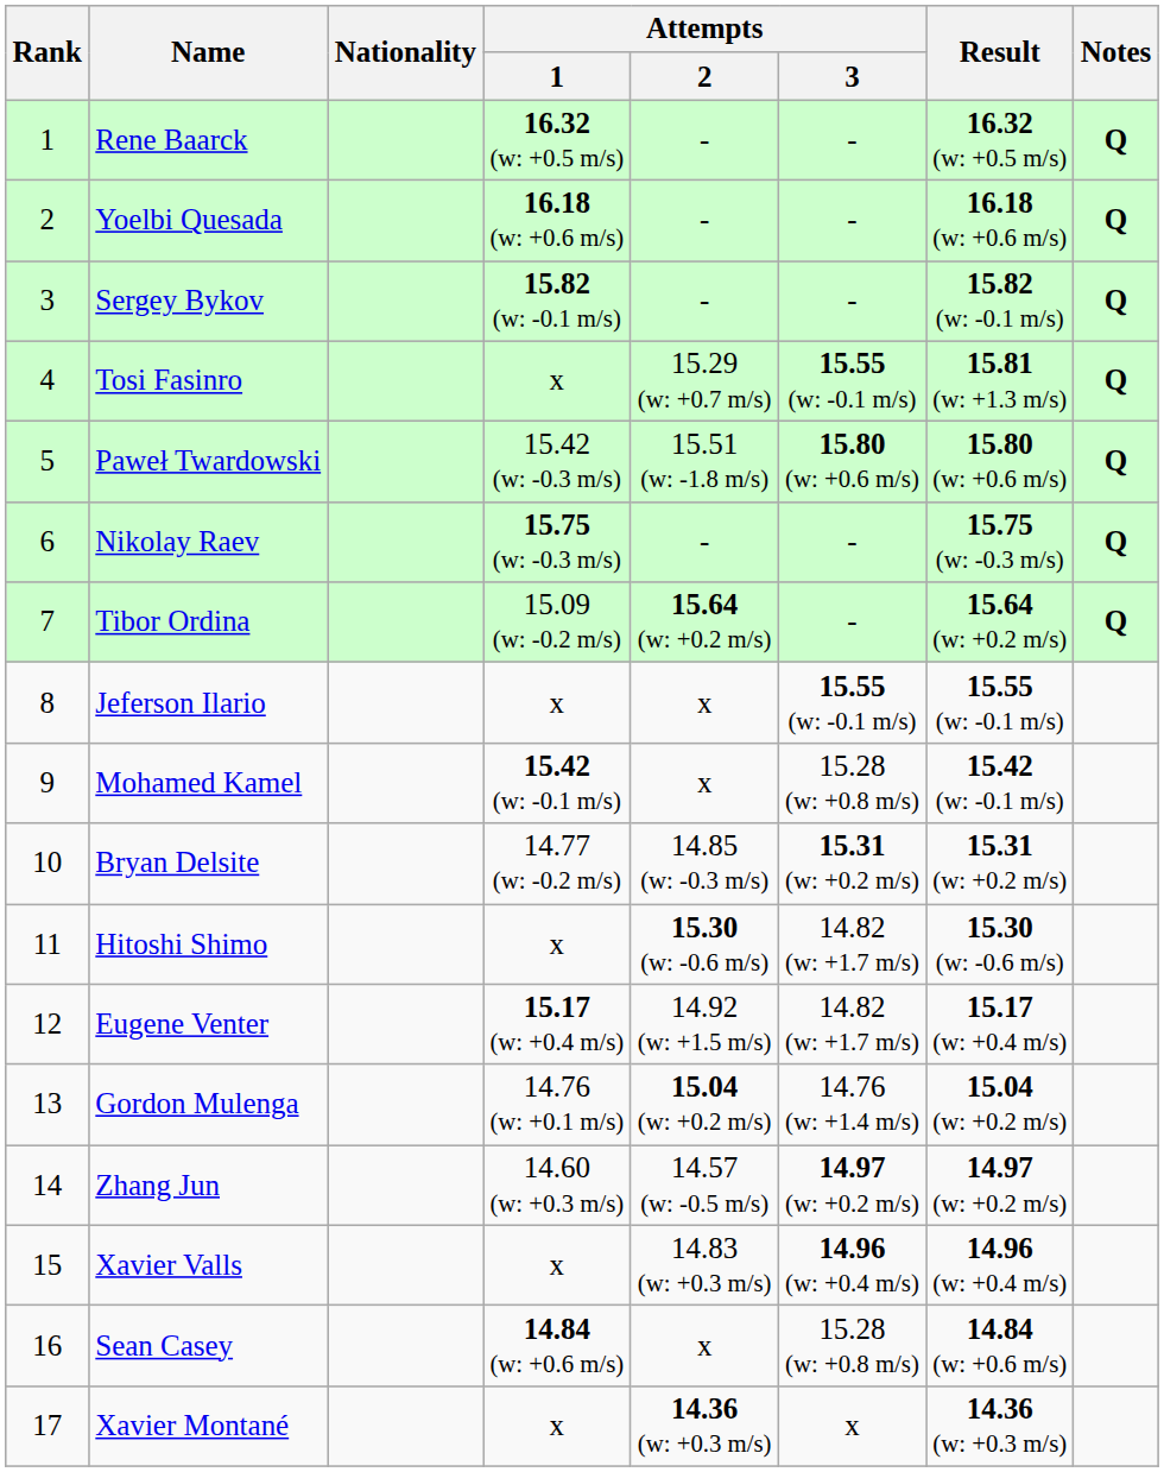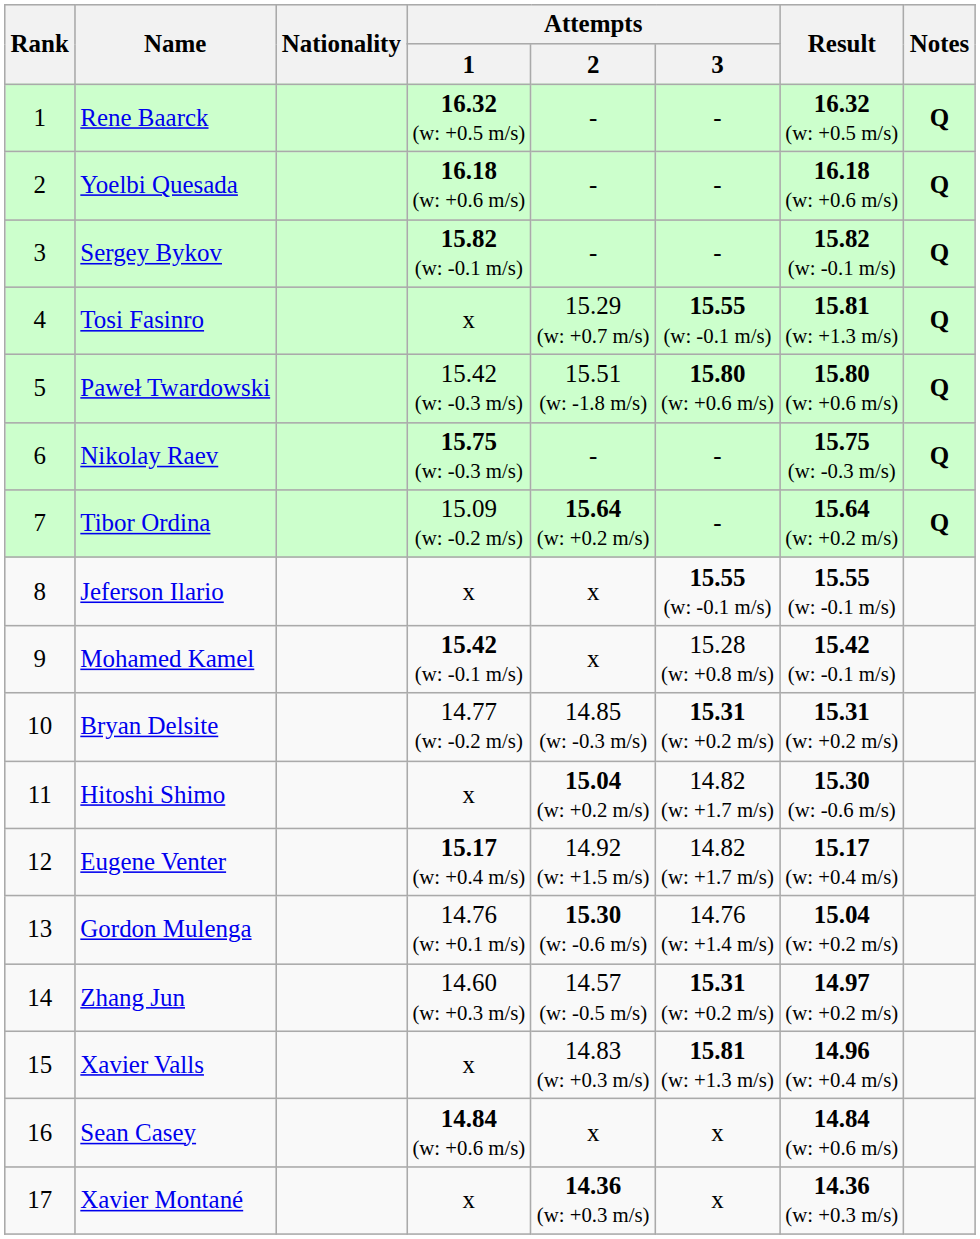 <table class="wikitable sortable" style="text-align:center">
 <tr>
 <th rowspan=2>Rank</th>
 <th rowspan=2>Name</th>
 <th rowspan=2>Nationality</th>
 <th colspan=3>Attempts</th>
 <th rowspan=2>Result</th>
 <th rowspan=2>Notes</th>
 </tr>
 <tr>
 <th>1</th>
 <th>2</th>
 <th>3</th>
 </tr>
 <tr bgcolor=ccffcc>
 <td>1</td>
 <td align=left><a href='#'>Rene Baarck</a></td>
 <td align=left></td>
 <td><strong>16.32</strong><br><small>(w: +0.5 m/s)</small></td>
 <td>-</td>
 <td>-</td>
 <td><strong>16.32</strong> <br><small>(w: +0.5 m/s)</small></td>
 <td><strong>Q</strong></td>
 </tr>
 <tr bgcolor=ccffcc>
 <td>2</td>
 <td align=left><a href='#'>Yoelbi Quesada</a></td>
 <td align=left></td>
 <td><strong>16.18</strong><br><small>(w: +0.6 m/s)</small></td>
 <td>-</td>
 <td>-</td>
 <td><strong>16.18</strong> <br><small>(w: +0.6 m/s)</small></td>
 <td><strong>Q</strong></td>
 </tr>
 <tr bgcolor=ccffcc>
 <td>3</td>
 <td align=left><a href='#'>Sergey Bykov</a></td>
 <td align=left></td>
 <td><strong>15.82</strong><br><small>(w: -0.1 m/s)</small></td>
 <td>-</td>
 <td>-</td>
 <td><strong>15.82</strong> <br><small>(w: -0.1 m/s)</small></td>
 <td><strong>Q</strong></td>
 </tr>
 <tr bgcolor=ccffcc>
 <td>4</td>
 <td align=left><a href='#'>Tosi Fasinro</a></td>
 <td align=left></td>
 <td>x</td>
 <td>15.29<br><small>(w: +0.7 m/s)</small></td>
 <td><strong>15.55</strong><br><small>(w: -0.1 m/s)</small></td>
 <td><strong>15.81</strong> <br><small>(w: +1.3 m/s)</small></td>
 <td><strong>Q</strong></td>
 </tr>
 <tr bgcolor=ccffcc>
 <td>5</td>
 <td align=left><a href='#'>Paweł Twardowski</a></td>
 <td align=left></td>
 <td>15.42<br><small>(w: -0.3 m/s)</small></td>
 <td>15.51<br><small>(w: -1.8 m/s)</small></td>
 <td><strong>15.80</strong><br><small>(w: +0.6 m/s)</small></td>
 <td><strong>15.80</strong> <br><small>(w: +0.6 m/s)</small></td>
 <td><strong>Q</strong></td>
 </tr>
 <tr bgcolor=ccffcc>
 <td>6</td>
 <td align=left><a href='#'>Nikolay Raev</a></td>
 <td align=left></td>
 <td><strong>15.75</strong><br><small>(w: -0.3 m/s)</small></td>
 <td>-</td>
 <td>-</td>
 <td><strong>15.75</strong> <br><small>(w: -0.3 m/s)</small></td>
 <td><strong>Q</strong></td>
 </tr>
 <tr bgcolor=ccffcc>
 <td>7</td>
 <td align=left><a href='#'>Tibor Ordina</a></td>
 <td align=left></td>
 <td>15.09<br><small>(w: -0.2 m/s)</small></td>
 <td><strong>15.64</strong><br><small>(w: +0.2 m/s)</small></td>
 <td>-</td>
 <td><strong>15.64</strong> <br><small>(w: +0.2 m/s)</small></td>
 <td><strong>Q</strong></td>
 </tr>
 <tr>
 <td>8</td>
 <td align=left><a href='#'>Jeferson Ilario</a></td>
 <td align=left></td>
 <td>x</td>
 <td>x</td>
 <td><strong>15.55</strong><br><small>(w: -0.1 m/s)</small></td>
 <td><strong>15.55</strong> <br><small>(w: -0.1 m/s)</small></td>
 <td></td>
 </tr>
 <tr>
 <td>9</td>
 <td align=left><a href='#'>Mohamed Kamel</a></td>
 <td align=left></td>
 <td><strong>15.42</strong><br><small>(w: -0.1 m/s)</small></td>
 <td>x</td>
 <td>15.28<br><small>(w: +0.8 m/s)</small></td>
 <td><strong>15.42</strong> <br><small>(w: -0.1 m/s)</small></td>
 <td></td>
 </tr>
 <tr>
 <td>10</td>
 <td align=left><a href='#'>Bryan Delsite</a></td>
 <td align=left></td>
 <td>14.77<br><small>(w: -0.2 m/s)</small></td>
 <td>14.85<br><small>(w: -0.3 m/s)</small></td>
 <td><strong>15.31</strong><br><small>(w: +0.2 m/s)</small></td>
 <td><strong>15.31</strong> <br><small>(w: +0.2 m/s)</small></td>
 <td></td>
 </tr>
 <tr>
 <td>11</td>
 <td align=left><a href='#'>Hitoshi Shimo</a></td>
 <td align=left></td>
 <td>x</td>
-<td><strong>15.30</strong><br><small>(w: -0.6 m/s)</small></td>
+<td><strong>15.04</strong><br><small>(w: +0.2 m/s)</small></td>
 <td>14.82<br><small>(w: +1.7 m/s)</small></td>
 <td><strong>15.30</strong> <br><small>(w: -0.6 m/s)</small></td>
 <td></td>
 </tr>
 <tr>
 <td>12</td>
 <td align=left><a href='#'>Eugene Venter</a></td>
 <td align=left></td>
 <td><strong>15.17</strong><br><small>(w: +0.4 m/s)</small></td>
 <td>14.92<br><small>(w: +1.5 m/s)</small></td>
 <td>14.82<br><small>(w: +1.7 m/s)</small></td>
 <td><strong>15.17</strong> <br><small>(w: +0.4 m/s)</small></td>
 <td></td>
 </tr>
 <tr>
 <td>13</td>
 <td align=left><a href='#'>Gordon Mulenga</a></td>
 <td align=left></td>
 <td>14.76<br><small>(w: +0.1 m/s)</small></td>
-<td><strong>15.04</strong><br><small>(w: +0.2 m/s)</small></td>
+<td><strong>15.30</strong><br><small>(w: -0.6 m/s)</small></td>
 <td>14.76<br><small>(w: +1.4 m/s)</small></td>
 <td><strong>15.04</strong> <br><small>(w: +0.2 m/s)</small></td>
 <td></td>
 </tr>
 <tr>
 <td>14</td>
 <td align=left><a href='#'>Zhang Jun</a></td>
 <td align=left></td>
 <td>14.60<br><small>(w: +0.3 m/s)</small></td>
 <td>14.57<br><small>(w: -0.5 m/s)</small></td>
-<td><strong>14.97</strong><br><small>(w: +0.2 m/s)</small></td>
+<td><strong>15.31</strong><br><small>(w: +0.2 m/s)</small></td>
 <td><strong>14.97</strong> <br><small>(w: +0.2 m/s)</small></td>
 <td></td>
 </tr>
 <tr>
 <td>15</td>
 <td align=left><a href='#'>Xavier Valls</a></td>
 <td align=left></td>
 <td>x</td>
 <td>14.83<br><small>(w: +0.3 m/s)</small></td>
-<td><strong>14.96</strong><br><small>(w: +0.4 m/s)</small></td>
+<td><strong>15.81</strong><br><small>(w: +1.3 m/s)</small></td>
 <td><strong>14.96</strong> <br><small>(w: +0.4 m/s)</small></td>
 <td></td>
 </tr>
 <tr>
 <td>16</td>
 <td align=left><a href='#'>Sean Casey</a></td>
 <td align=left></td>
 <td><strong>14.84</strong><br><small>(w: +0.6 m/s)</small></td>
 <td>x</td>
-<td>15.28<br><small>(w: +0.8 m/s)</small></td>
+<td>x</td>
 <td><strong>14.84</strong> <br><small>(w: +0.6 m/s)</small></td>
 <td></td>
 </tr>
 <tr>
 <td>17</td>
 <td align=left><a href='#'>Xavier Montané</a></td>
 <td align=left></td>
 <td>x</td>
 <td><strong>14.36</strong><br><small>(w: +0.3 m/s)</small></td>
 <td>x</td>
 <td><strong>14.36</strong> <br><small>(w: +0.3 m/s)</small></td>
 <td></td>
 </tr>
 </table>
